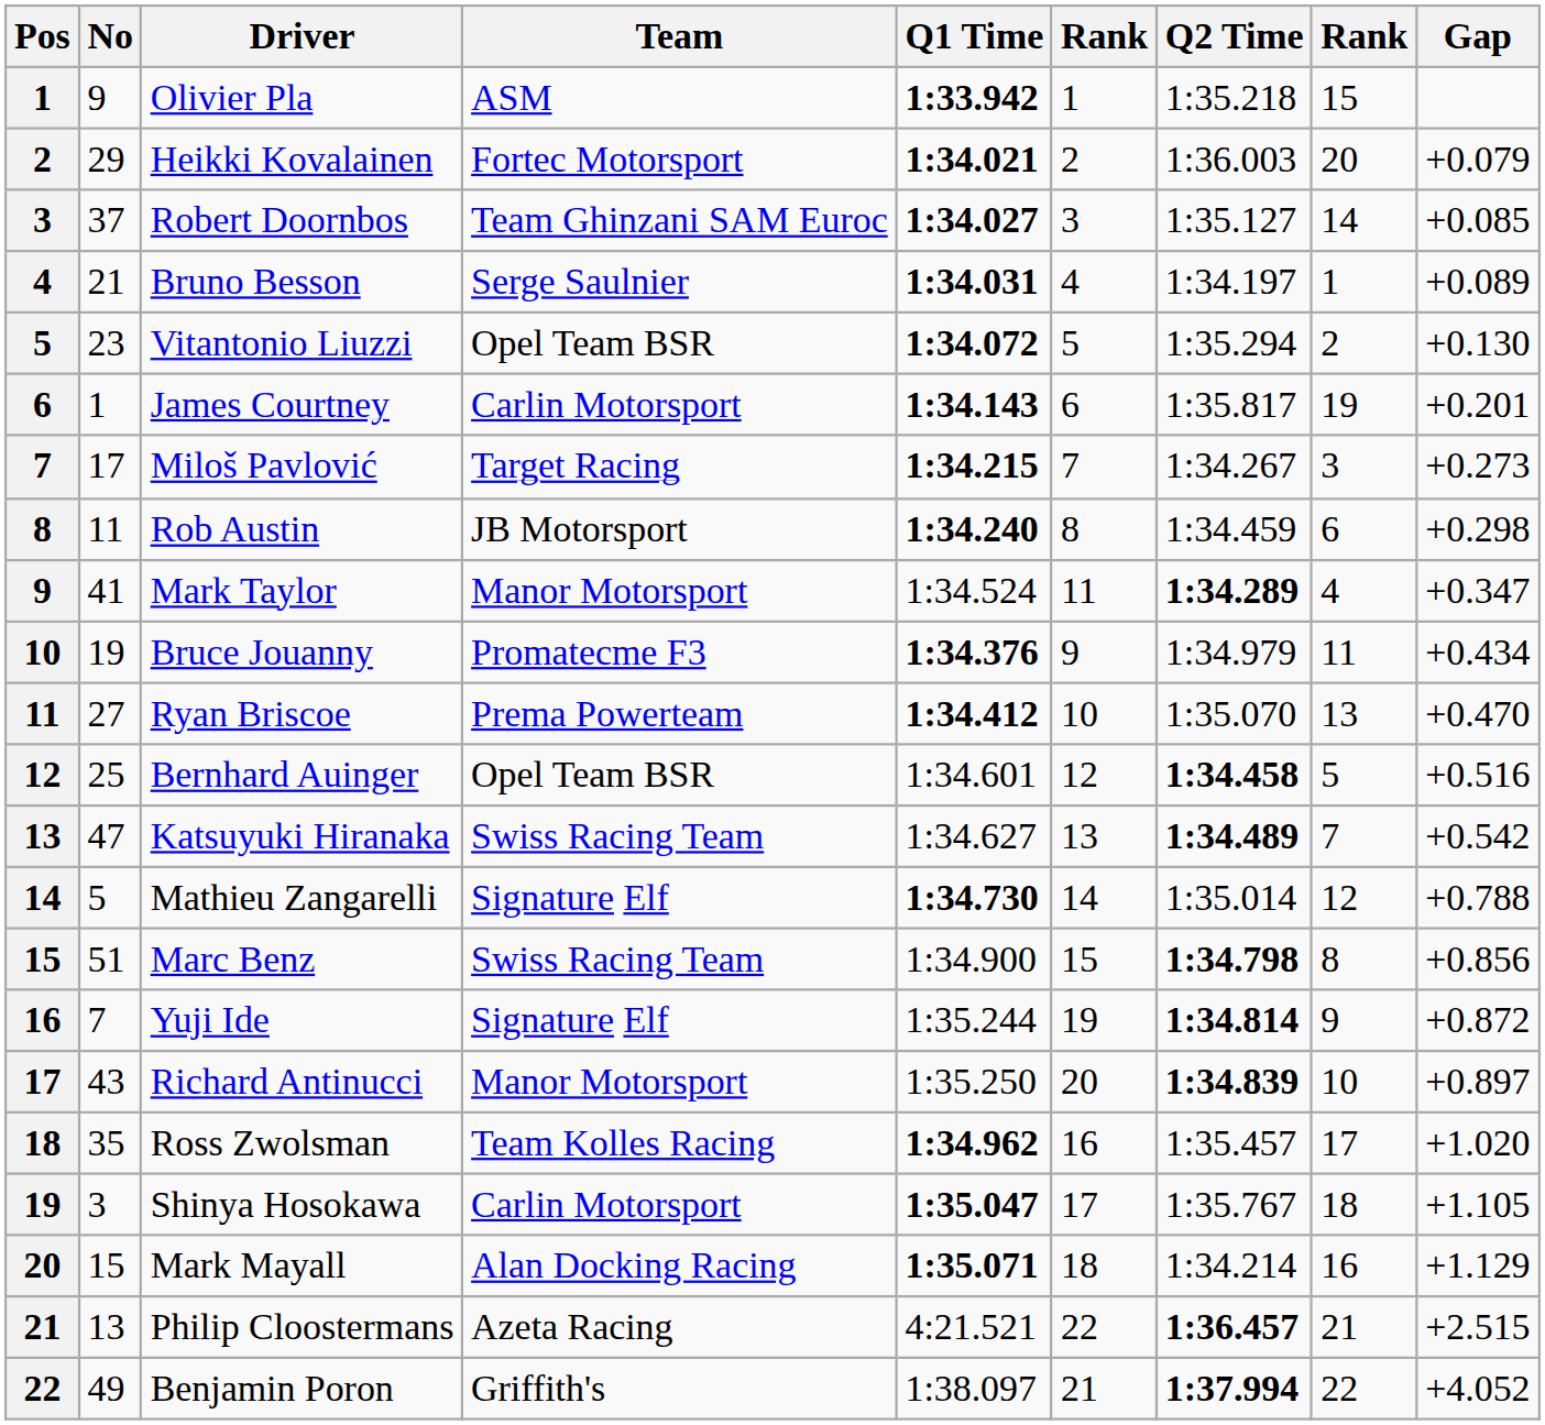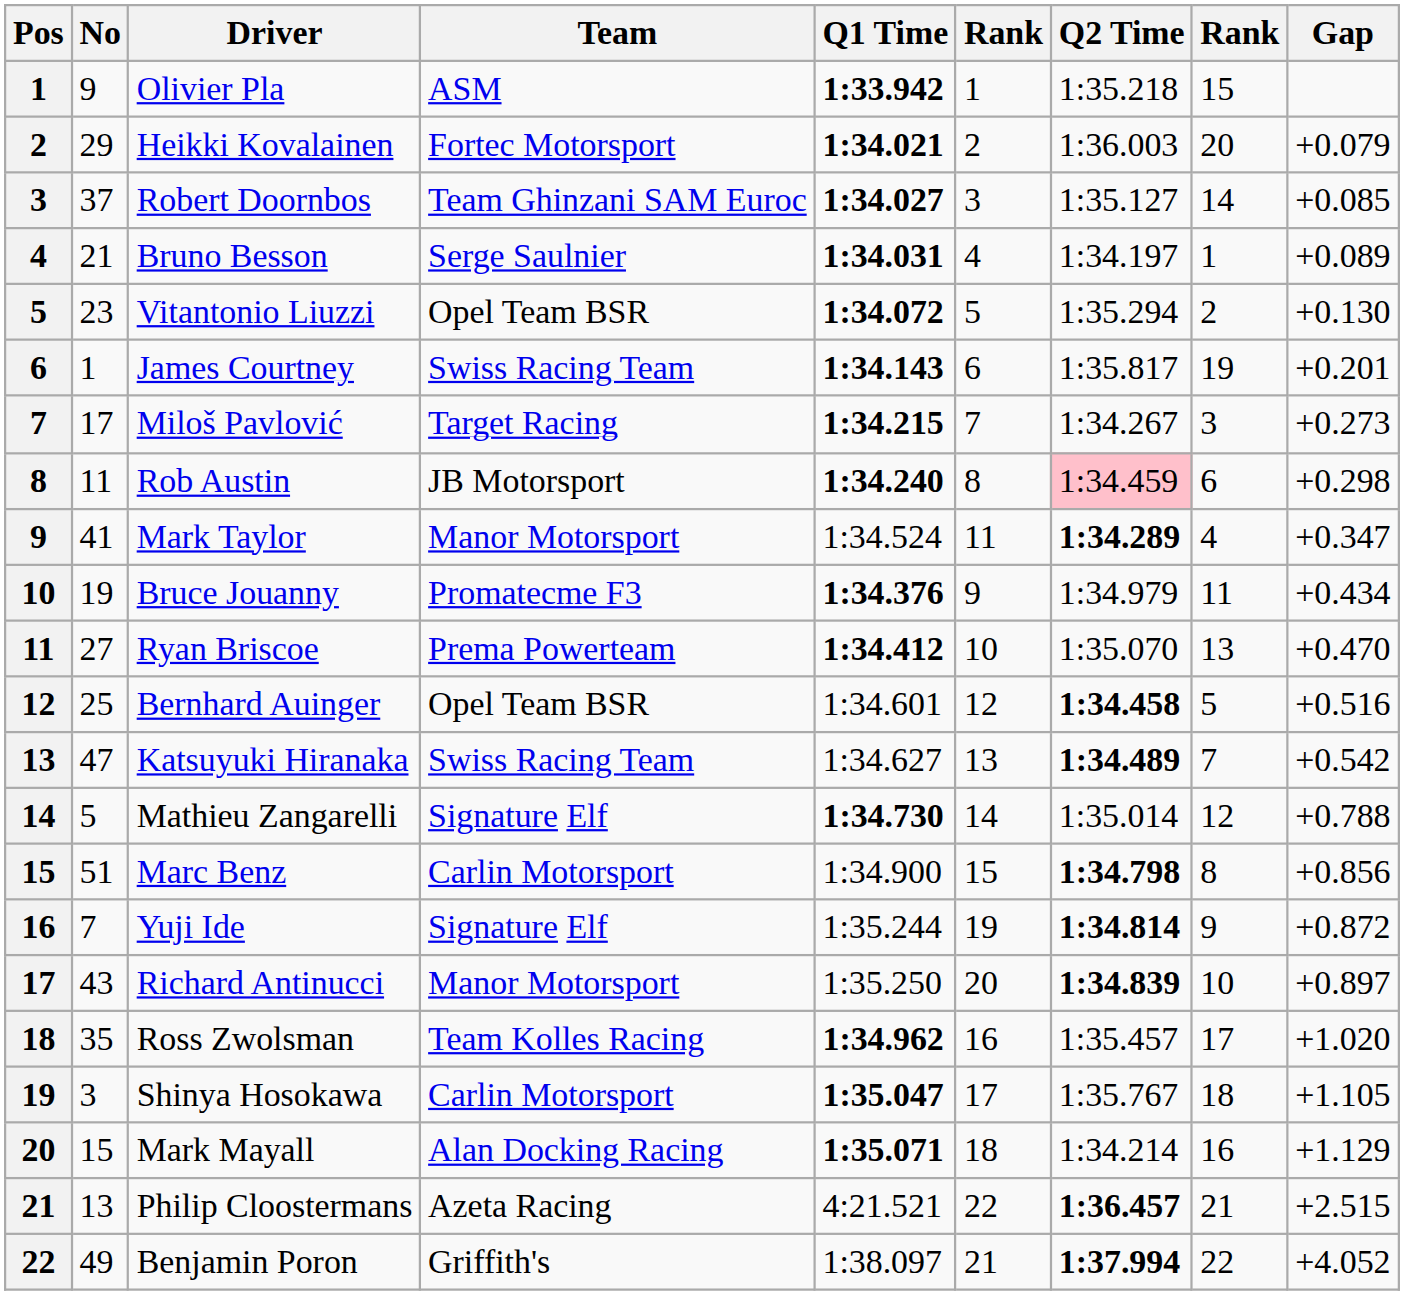 <table class="wikitable" style="font-size: 95%">
 <tr>
 <th>Pos</th>
 <th>No</th>
 <th>Driver</th>
 <th>Team</th>
 <th>Q1 Time</th>
 <th>Rank</th>
 <th>Q2 Time</th>
 <th>Rank</th>
 <th>Gap</th>
 </tr>
 <tr>
 <th>1</th>
 <td>9</td>
 <td> <a href='#'>Olivier Pla</a></td>
 <td><a href='#'>ASM</a></td>
 <td><strong>1:33.942</strong></td>
 <td>1</td>
 <td>1:35.218</td>
 <td>15</td>
 <td></td>
 </tr>
 <tr>
 <th>2</th>
 <td>29</td>
 <td> <a href='#'>Heikki Kovalainen</a></td>
 <td><a href='#'>Fortec Motorsport</a></td>
 <td><strong>1:34.021</strong></td>
 <td>2</td>
 <td>1:36.003</td>
 <td>20</td>
 <td>+0.079</td>
 </tr>
 <tr>
 <th>3</th>
 <td>37</td>
 <td> <a href='#'>Robert Doornbos</a></td>
 <td><a href='#'>Team Ghinzani SAM Euroc</a></td>
 <td><strong>1:34.027</strong></td>
 <td>3</td>
 <td>1:35.127</td>
 <td>14</td>
 <td>+0.085</td>
 </tr>
 <tr>
 <th>4</th>
 <td>21</td>
 <td> <a href='#'>Bruno Besson</a></td>
 <td><a href='#'>Serge Saulnier</a></td>
 <td><strong>1:34.031</strong></td>
 <td>4</td>
 <td>1:34.197</td>
 <td>1</td>
 <td>+0.089</td>
 </tr>
 <tr>
 <th>5</th>
 <td>23</td>
 <td> <a href='#'>Vitantonio Liuzzi</a></td>
 <td>Opel Team BSR</td>
 <td><strong>1:34.072</strong></td>
 <td>5</td>
 <td>1:35.294</td>
 <td>2</td>
 <td>+0.130</td>
 </tr>
 <tr>
 <th>6</th>
 <td>1</td>
 <td> <a href='#'>James Courtney</a></td>
-<td><a href='#'>Carlin Motorsport</a></td>
+<td><a href='#'>Swiss Racing Team</a></td>
 <td><strong>1:34.143</strong></td>
 <td>6</td>
 <td>1:35.817</td>
 <td>19</td>
 <td>+0.201</td>
 </tr>
 <tr>
 <th>7</th>
 <td>17</td>
 <td> <a href='#'>Miloš Pavlović</a></td>
 <td><a href='#'>Target Racing</a></td>
 <td><strong>1:34.215</strong></td>
 <td>7</td>
 <td>1:34.267</td>
 <td>3</td>
 <td>+0.273</td>
 </tr>
 <tr>
 <th>8</th>
 <td>11</td>
 <td> <a href='#'>Rob Austin</a></td>
 <td>JB Motorsport</td>
 <td><strong>1:34.240</strong></td>
 <td>8</td>
-<td>1:34.459</td>
+<td style="background: pink;">1:34.459</td>
 <td>6</td>
 <td>+0.298</td>
 </tr>
 <tr>
 <th>9</th>
 <td>41</td>
 <td> <a href='#'>Mark Taylor</a></td>
 <td><a href='#'>Manor Motorsport</a></td>
 <td>1:34.524</td>
 <td>11</td>
 <td><strong>1:34.289</strong></td>
 <td>4</td>
 <td>+0.347</td>
 </tr>
 <tr>
 <th>10</th>
 <td>19</td>
 <td> <a href='#'>Bruce Jouanny</a></td>
 <td><a href='#'>Promatecme F3</a></td>
 <td><strong>1:34.376</strong></td>
 <td>9</td>
 <td>1:34.979</td>
 <td>11</td>
 <td>+0.434</td>
 </tr>
 <tr>
 <th>11</th>
 <td>27</td>
 <td> <a href='#'>Ryan Briscoe</a></td>
 <td><a href='#'>Prema Powerteam</a></td>
 <td><strong>1:34.412</strong></td>
 <td>10</td>
 <td>1:35.070</td>
 <td>13</td>
 <td>+0.470</td>
 </tr>
 <tr>
 <th>12</th>
 <td>25</td>
 <td> <a href='#'>Bernhard Auinger</a></td>
 <td>Opel Team BSR</td>
 <td>1:34.601</td>
 <td>12</td>
 <td><strong>1:34.458</strong></td>
 <td>5</td>
 <td>+0.516</td>
 </tr>
 <tr>
 <th>13</th>
 <td>47</td>
 <td> <a href='#'>Katsuyuki Hiranaka</a></td>
 <td><a href='#'>Swiss Racing Team</a></td>
 <td>1:34.627</td>
 <td>13</td>
 <td><strong>1:34.489</strong></td>
 <td>7</td>
 <td>+0.542</td>
 </tr>
 <tr>
 <th>14</th>
 <td>5</td>
 <td> Mathieu Zangarelli</td>
 <td><a href='#'>Signature</a> <a href='#'>Elf</a></td>
 <td><strong>1:34.730</strong></td>
 <td>14</td>
 <td>1:35.014</td>
 <td>12</td>
 <td>+0.788</td>
 </tr>
 <tr>
 <th>15</th>
 <td>51</td>
 <td> <a href='#'>Marc Benz</a></td>
-<td><a href='#'>Swiss Racing Team</a></td>
+<td><a href='#'>Carlin Motorsport</a></td>
 <td>1:34.900</td>
 <td>15</td>
 <td><strong>1:34.798</strong></td>
 <td>8</td>
 <td>+0.856</td>
 </tr>
 <tr>
 <th>16</th>
 <td>7</td>
 <td> <a href='#'>Yuji Ide</a></td>
 <td><a href='#'>Signature</a> <a href='#'>Elf</a></td>
 <td>1:35.244</td>
 <td>19</td>
 <td><strong>1:34.814</strong></td>
 <td>9</td>
 <td>+0.872</td>
 </tr>
 <tr>
 <th>17</th>
 <td>43</td>
 <td> <a href='#'>Richard Antinucci</a></td>
 <td><a href='#'>Manor Motorsport</a></td>
 <td>1:35.250</td>
 <td>20</td>
 <td><strong>1:34.839</strong></td>
 <td>10</td>
 <td>+0.897</td>
 </tr>
 <tr>
 <th>18</th>
 <td>35</td>
 <td> Ross Zwolsman</td>
 <td><a href='#'>Team Kolles Racing</a></td>
 <td><strong>1:34.962</strong></td>
 <td>16</td>
 <td>1:35.457</td>
 <td>17</td>
 <td>+1.020</td>
 </tr>
 <tr>
 <th>19</th>
 <td>3</td>
 <td> Shinya Hosokawa</td>
 <td><a href='#'>Carlin Motorsport</a></td>
 <td><strong>1:35.047</strong></td>
 <td>17</td>
 <td>1:35.767</td>
 <td>18</td>
 <td>+1.105</td>
 </tr>
 <tr>
 <th>20</th>
 <td>15</td>
 <td> Mark Mayall</td>
 <td><a href='#'>Alan Docking Racing</a></td>
 <td><strong>1:35.071</strong></td>
 <td>18</td>
 <td>1:34.214</td>
 <td>16</td>
 <td>+1.129</td>
 </tr>
 <tr>
 <th>21</th>
 <td>13</td>
 <td> Philip Cloostermans</td>
 <td>Azeta Racing</td>
 <td>4:21.521</td>
 <td>22</td>
 <td><strong>1:36.457</strong></td>
 <td>21</td>
 <td>+2.515</td>
 </tr>
 <tr>
 <th>22</th>
 <td>49</td>
 <td> Benjamin Poron</td>
 <td>Griffith's</td>
 <td>1:38.097</td>
 <td>21</td>
 <td><strong>1:37.994</strong></td>
 <td>22</td>
 <td>+4.052</td>
 </tr>
 </table>
